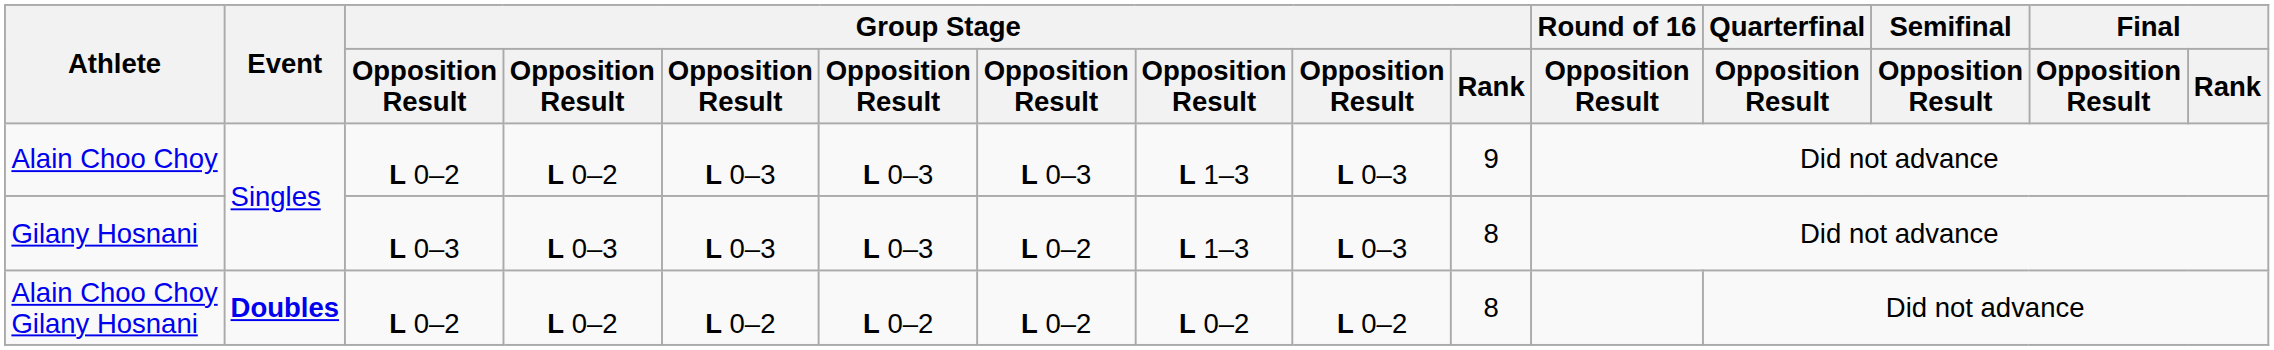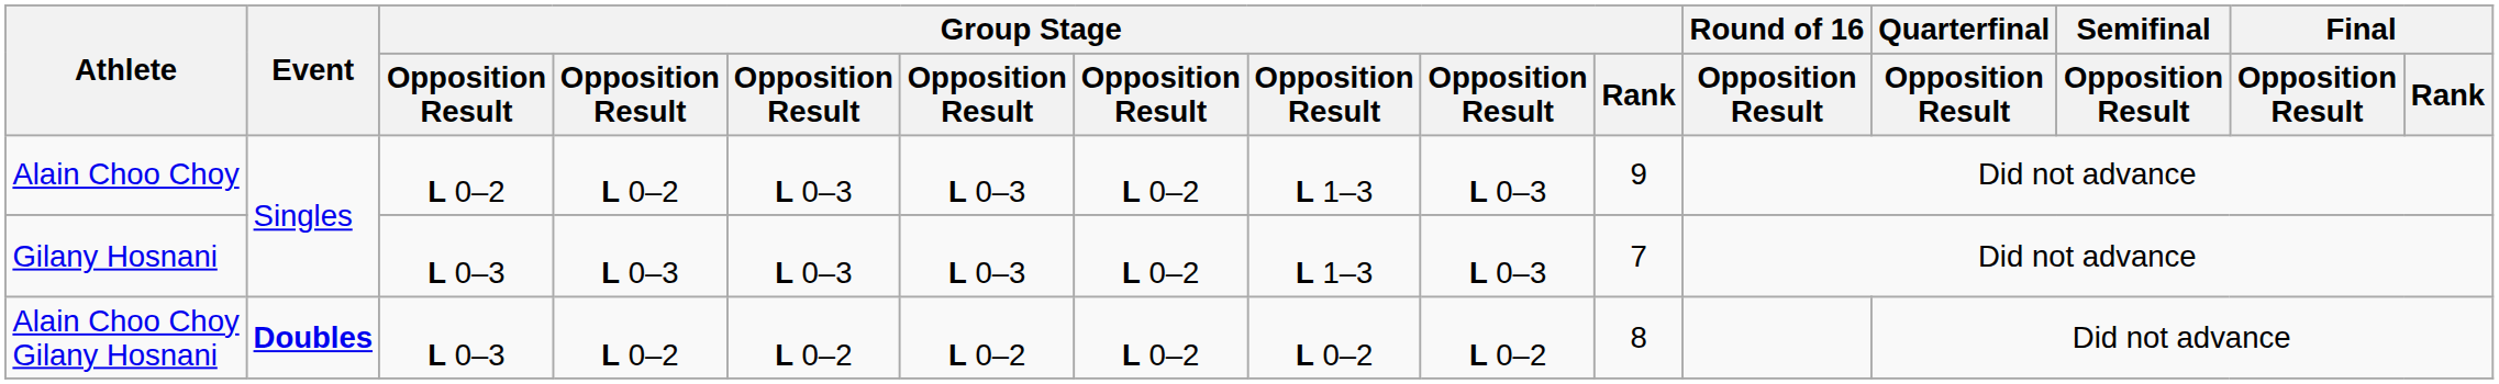 <table class=wikitable style="font-size:90%">
 <tr>
 <th rowspan="2">Athlete</th>
 <th rowspan="2">Event</th>
 <th colspan="8">Group Stage</th>
 <th>Round of 16</th>
 <th>Quarterfinal</th>
 <th>Semifinal</th>
 <th colspan=2>Final</th>
 </tr>
 <tr>
 <th>Opposition<br>Result</th>
 <th>Opposition<br>Result</th>
 <th>Opposition<br>Result</th>
 <th>Opposition<br>Result</th>
 <th>Opposition<br>Result</th>
 <th>Opposition<br>Result</th>
 <th>Opposition<br>Result</th>
 <th>Rank</th>
 <th>Opposition<br>Result</th>
 <th>Opposition<br>Result</th>
 <th>Opposition<br>Result</th>
 <th>Opposition<br>Result</th>
 <th>Rank</th>
 </tr>
 <tr align=center>
 <td align=left><a href='#'>Alain Choo Choy</a></td>
 <td align=left rowspan=2><a href='#'>Singles</a></td>
 <td><br><strong>L</strong> 0–2</td>
 <td><br><strong>L</strong> 0–2</td>
 <td><br><strong>L</strong> 0–3</td>
 <td><br><strong>L</strong> 0–3</td>
-<td><br><strong>L</strong> 0–3</td>
+<td><br><strong>L</strong> 0–2</td>
 <td><br><strong>L</strong> 1–3</td>
 <td><br><strong>L</strong> 0–3</td>
 <td>9</td>
 <td colspan=5>Did not advance</td>
 </tr>
 <tr align=center>
 <td align=left><a href='#'>Gilany Hosnani</a></td>
 <td><br><strong>L</strong> 0–3</td>
 <td><br><strong>L</strong> 0–3</td>
 <td><br><strong>L</strong> 0–3</td>
 <td><br><strong>L</strong> 0–3</td>
 <td><br><strong>L</strong> 0–2</td>
 <td><br><strong>L</strong> 1–3</td>
 <td><br><strong>L</strong> 0–3</td>
-<td>8</td>
+<td>7</td>
 <td colspan=5>Did not advance</td>
 </tr>
 <tr align=center>
 <td align=left><a href='#'>Alain Choo Choy</a><br><a href='#'>Gilany Hosnani</a></td>
 <td align=left><strong><a href='#'>Doubles</a></strong></td>
-<td><br><strong>L</strong> 0–2</td>
+<td><br><strong>L</strong> 0–3</td>
 <td><br><strong>L</strong> 0–2</td>
 <td><br><strong>L</strong> 0–2</td>
 <td><br><strong>L</strong> 0–2</td>
 <td><br><strong>L</strong> 0–2</td>
 <td><br><strong>L</strong> 0–2</td>
 <td><br><strong>L</strong> 0–2</td>
 <td>8</td>
 <td></td>
 <td colspan=4>Did not advance</td>
 </tr>
 </table>
